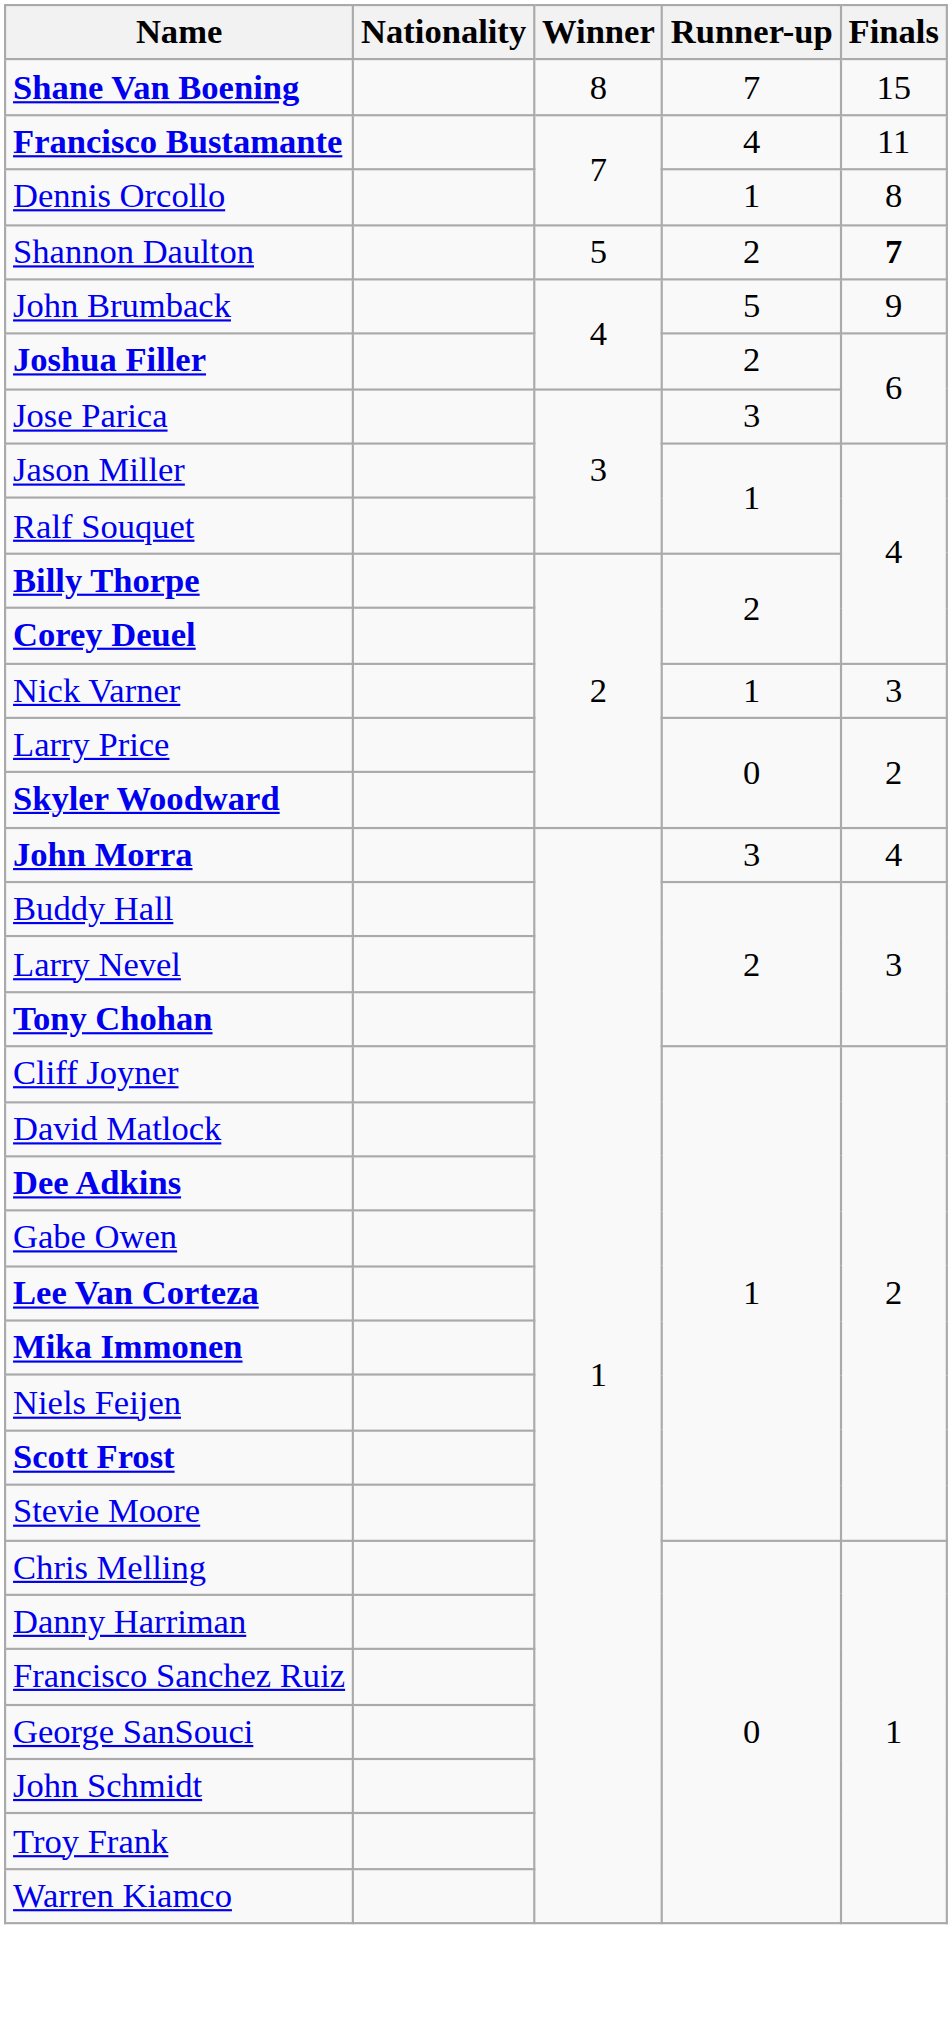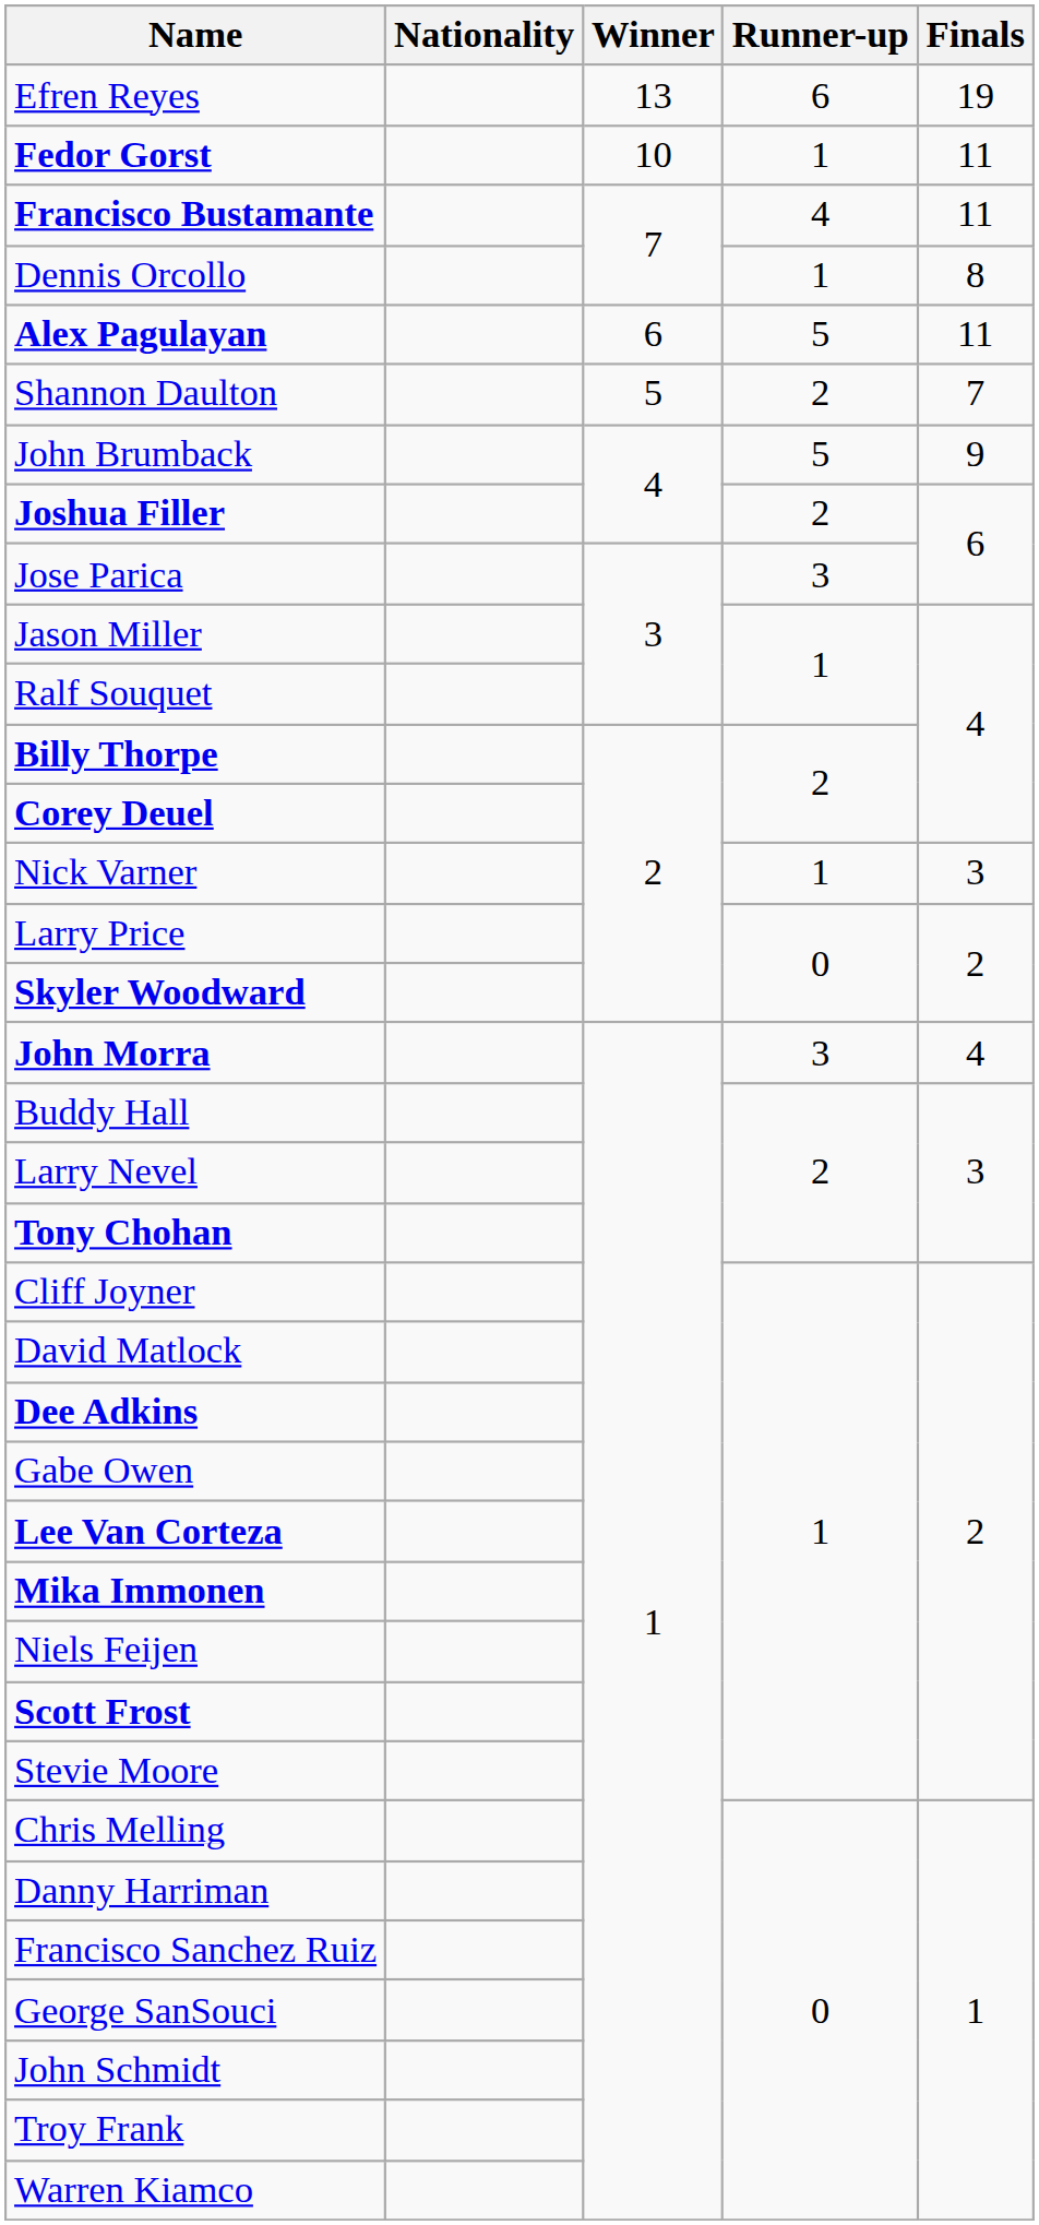 <table class="wikitable sortable" style="font-size:100%; text-align: center;">
 <tr>
 <th>Name</th>
 <th>Nationality</th>
 <th>Winner</th>
 <th>Runner-up</th>
 <th>Finals</th>
 </tr>
 <tr>
-<td align="left"><strong><a href='#'>Shane Van Boening</a></strong></td>
+<td align="left"><a href='#'>Efren Reyes</a></td>
 <td align="left"></td>
-<td>8</td>
-<td>7</td>
-<td>15</td>
+<td>13</td>
+<td>6</td>
+<td>19</td>
+</tr>
+<tr>
+<td align="left"><strong><a href='#'>Fedor Gorst</a></strong></td>
+<td align="left"></td>
+<td>10</td>
+<td>1</td>
+<td>11</td>
 </tr>
 <tr>
 <td align="left"><strong><a href='#'>Francisco Bustamante</a></strong></td>
 <td align="left"></td>
 <td rowspan="2">7</td>
 <td>4</td>
 <td>11</td>
 </tr>
 <tr>
 <td align="left"><a href='#'>Dennis Orcollo</a></td>
 <td align="left"></td>
 <td>1</td>
 <td>8</td>
 </tr>
 <tr>
+<td align="left"><strong><a href='#'>Alex Pagulayan</a></strong></td>
+<td align="left"></td>
+<td>6</td>
+<td>5</td>
+<td>11</td>
+</tr>
+<tr>
 <td align="left"><a href='#'>Shannon Daulton</a></td>
 <td align="left"></td>
 <td>5</td>
 <td>2</td>
-<td><strong>7</strong></td>
+<td>7</td>
 </tr>
 <tr>
 <td align="left"><a href='#'>John Brumback</a></td>
 <td align="left"></td>
 <td rowspan="2">4</td>
 <td>5</td>
 <td>9</td>
 </tr>
 <tr>
 <td align="left"><strong><a href='#'>Joshua Filler</a></strong></td>
 <td align="left"></td>
 <td>2</td>
 <td rowspan="2">6</td>
 </tr>
 <tr>
 <td align="left"><a href='#'>Jose Parica</a></td>
 <td align="left"></td>
 <td rowspan="3">3</td>
 <td>3</td>
 </tr>
 <tr>
 <td align="left"><a href='#'>Jason Miller</a></td>
 <td align="left"></td>
 <td rowspan="2">1</td>
 <td rowspan="4">4</td>
 </tr>
 <tr>
 <td align="left"><a href='#'>Ralf Souquet</a></td>
 <td align="left"></td>
 </tr>
 <tr>
 <td align="left"><strong><a href='#'>Billy Thorpe</a></strong></td>
 <td align="left"></td>
 <td rowspan="5">2</td>
 <td rowspan="2">2</td>
 </tr>
 <tr>
 <td align="left"><strong><a href='#'>Corey Deuel</a></strong></td>
 <td align="left"></td>
 </tr>
 <tr>
 <td align="left"><a href='#'>Nick Varner</a></td>
 <td align="left"></td>
 <td>1</td>
 <td>3</td>
 </tr>
 <tr>
 <td align="left"><a href='#'>Larry Price</a></td>
 <td align="left"></td>
 <td rowspan="2">0</td>
 <td rowspan="2">2</td>
 </tr>
 <tr>
 <td align="left"><strong><a href='#'>Skyler Woodward</a></strong></td>
 <td align="left"></td>
 </tr>
 <tr>
 <td align="left"><strong><a href='#'>John Morra</a></strong></td>
 <td align="left"></td>
 <td rowspan="20">1</td>
 <td>3</td>
 <td>4</td>
 </tr>
 <tr>
 <td align="left"><a href='#'>Buddy Hall</a></td>
 <td align="left"></td>
 <td rowspan="3">2</td>
 <td rowspan="3">3</td>
 </tr>
 <tr>
 <td align="left"><a href='#'>Larry Nevel</a></td>
 <td align="left"></td>
 </tr>
 <tr>
 <td align="left"><strong><a href='#'>Tony Chohan</a></strong></td>
 <td align="left"></td>
 </tr>
 <tr>
 <td align="left"><a href='#'>Cliff Joyner</a></td>
 <td align="left"></td>
 <td rowspan="9">1</td>
 <td rowspan="9">2</td>
 </tr>
 <tr>
 <td align="left"><a href='#'>David Matlock</a></td>
 <td align="left"></td>
 </tr>
 <tr>
 <td align="left"><strong><a href='#'>Dee Adkins</a></strong></td>
 <td align="left"></td>
 </tr>
 <tr>
 <td align="left"><a href='#'>Gabe Owen</a></td>
 <td align="left"></td>
 </tr>
 <tr>
 <td align="left"><strong><a href='#'>Lee Van Corteza</a></strong></td>
 <td align="left"></td>
 </tr>
 <tr>
 <td align="left"><strong><a href='#'>Mika Immonen</a></strong></td>
 <td align="left"></td>
 </tr>
 <tr>
 <td align="left"><a href='#'>Niels Feijen</a></td>
 <td align="left"></td>
 </tr>
 <tr>
 <td align="left"><strong><a href='#'>Scott Frost</a></strong></td>
 <td align="left"></td>
 </tr>
 <tr>
 <td align="left"><a href='#'>Stevie Moore</a></td>
 <td align="left"></td>
 </tr>
 <tr>
 <td align="left"><a href='#'>Chris Melling</a></td>
 <td align="left"></td>
 <td rowspan="7">0</td>
 <td rowspan="7">1</td>
 </tr>
 <tr>
 <td align="left"><a href='#'>Danny Harriman</a></td>
 <td align="left"></td>
 </tr>
 <tr>
 <td align="left"><a href='#'>Francisco Sanchez Ruiz</a></td>
 <td align="left"></td>
 </tr>
 <tr>
 <td align="left"><a href='#'>George SanSouci</a></td>
 <td align="left"></td>
 </tr>
 <tr>
 <td align="left"><a href='#'>John Schmidt</a></td>
 <td align="left"></td>
 </tr>
 <tr>
 <td align="left"><a href='#'>Troy Frank</a></td>
 <td align="left"></td>
 </tr>
 <tr>
 <td align="left"><a href='#'>Warren Kiamco</a></td>
 <td align="left"></td>
 </tr>
 </table>
